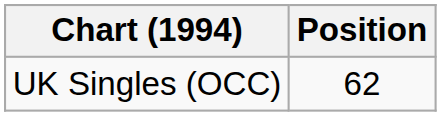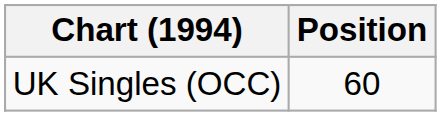 <table class="wikitable">
 <tr>
 <th>Chart (1994)</th>
 <th>Position</th>
 </tr>
 <tr>
 <td>UK Singles (OCC)</td>
-<td style="text-align:center;">62</td>
+<td style="text-align:center;">60</td>
 </tr>
 </table>
